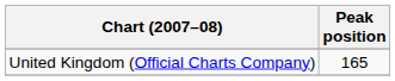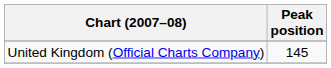 <table class="wikitable sortable">
 <tr>
 <th>Chart (2007–08)</th>
 <th>Peak<br>position</th>
 </tr>
 <tr>
 </tr>
 <tr>
 </tr>
 <tr>
 </tr>
 <tr>
 </tr>
 <tr>
 <td>United Kingdom (<a href='#'>Official Charts Company</a>)</td>
-<td align="center">165</td>
+<td align="center">145</td>
 </tr>
 <tr>
 </tr>
 </table>
